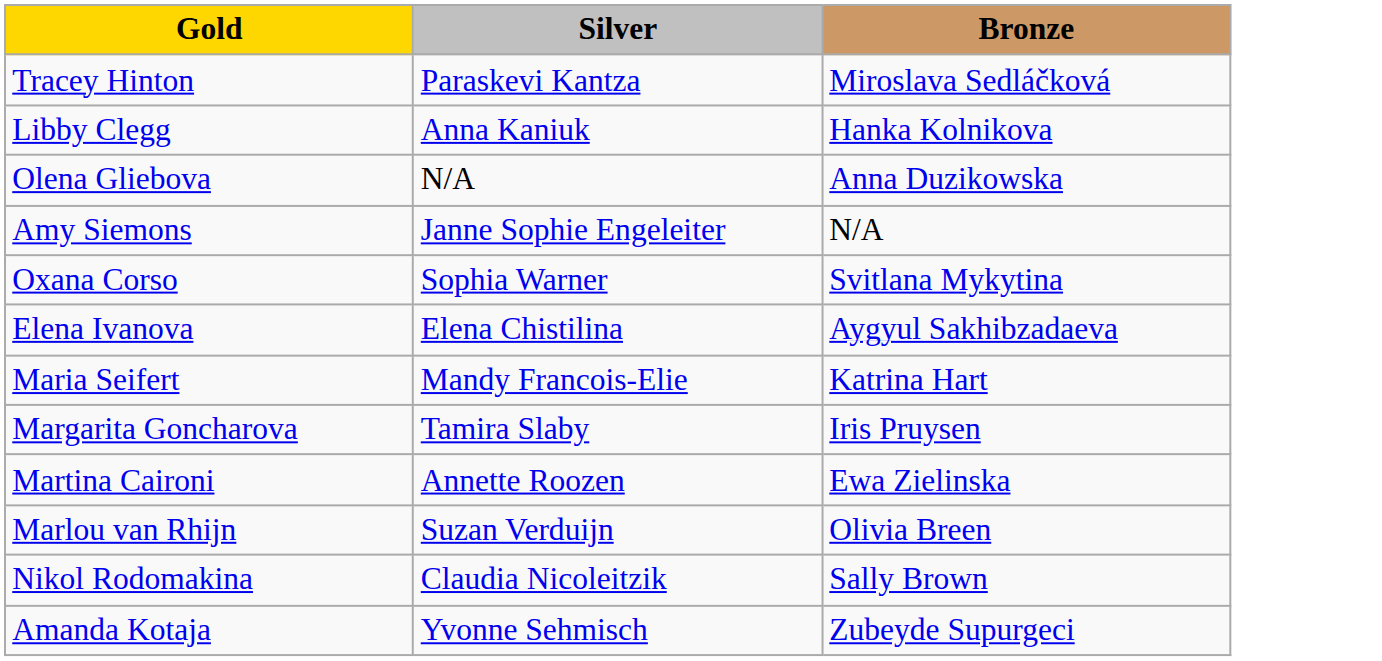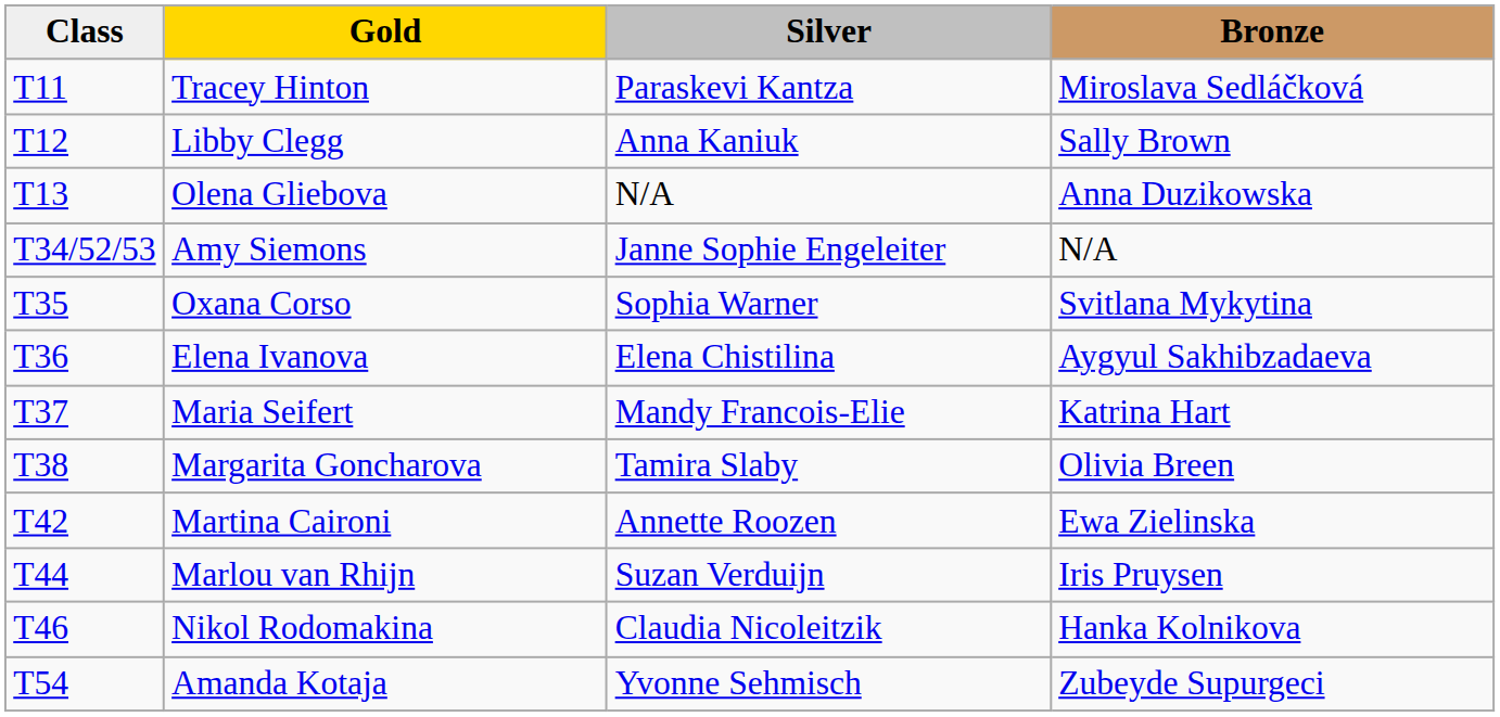 <table class="wikitable" style="text-align:left">
 <tr align="center">
+<td bgcolor=efefef><strong>Class</strong></td>
 <td width=200 bgcolor=gold><strong>Gold</strong></td>
 <td width=200 bgcolor=silver><strong>Silver</strong></td>
 <td width=200 bgcolor=CC9966><strong>Bronze</strong></td>
 </tr>
 <tr>
+<td><a href='#'>T11</a></td>
 <td><a href='#'>Tracey Hinton</a><br></td>
 <td><a href='#'>Paraskevi Kantza</a><br></td>
 <td><a href='#'>Miroslava Sedláčková</a><br></td>
 </tr>
 <tr>
+<td><a href='#'>T12</a></td>
 <td><a href='#'>Libby Clegg</a><br></td>
 <td><a href='#'>Anna Kaniuk</a><br></td>
-<td><a href='#'>Hanka Kolnikova</a><br></td>
+<td><a href='#'>Sally Brown</a><br></td>
 </tr>
 <tr>
+<td><a href='#'>T13</a></td>
 <td><a href='#'>Olena Gliebova</a><br></td>
 <td>N/A</td>
 <td><a href='#'>Anna Duzikowska</a><br></td>
 </tr>
 <tr>
+<td><a href='#'>T34/52/53</a></td>
 <td><a href='#'>Amy Siemons</a><br></td>
 <td><a href='#'>Janne Sophie Engeleiter</a><br></td>
 <td>N/A</td>
 </tr>
 <tr>
+<td><a href='#'>T35</a></td>
 <td><a href='#'>Oxana Corso</a><br></td>
 <td><a href='#'>Sophia Warner</a><br></td>
 <td><a href='#'>Svitlana Mykytina</a><br></td>
 </tr>
 <tr>
+<td><a href='#'>T36</a></td>
 <td><a href='#'>Elena Ivanova</a><br></td>
 <td><a href='#'>Elena Chistilina</a><br></td>
 <td><a href='#'>Aygyul Sakhibzadaeva</a><br></td>
 </tr>
 <tr>
+<td><a href='#'>T37</a></td>
 <td><a href='#'>Maria Seifert</a><br></td>
 <td><a href='#'>Mandy Francois-Elie</a><br></td>
 <td><a href='#'>Katrina Hart</a><br></td>
 </tr>
 <tr>
+<td><a href='#'>T38</a></td>
 <td><a href='#'>Margarita Goncharova</a><br></td>
 <td><a href='#'>Tamira Slaby</a><br></td>
-<td><a href='#'>Iris Pruysen</a><br></td>
+<td><a href='#'>Olivia Breen</a><br></td>
 </tr>
 <tr>
+<td><a href='#'>T42</a></td>
 <td><a href='#'>Martina Caironi</a><br></td>
 <td><a href='#'>Annette Roozen</a><br></td>
 <td><a href='#'>Ewa Zielinska</a><br></td>
 </tr>
 <tr>
+<td><a href='#'>T44</a></td>
 <td><a href='#'>Marlou van Rhijn</a><br></td>
 <td><a href='#'>Suzan Verduijn</a><br></td>
-<td><a href='#'>Olivia Breen</a><br></td>
+<td><a href='#'>Iris Pruysen</a><br></td>
 </tr>
 <tr>
+<td><a href='#'>T46</a></td>
 <td><a href='#'>Nikol Rodomakina</a><br></td>
 <td><a href='#'>Claudia Nicoleitzik</a><br></td>
-<td><a href='#'>Sally Brown</a><br></td>
+<td><a href='#'>Hanka Kolnikova</a><br></td>
 </tr>
 <tr>
+<td><a href='#'>T54</a></td>
 <td><a href='#'>Amanda Kotaja</a><br></td>
 <td><a href='#'>Yvonne Sehmisch</a><br></td>
 <td><a href='#'>Zubeyde Supurgeci</a><br></td>
 </tr>
 </table>
